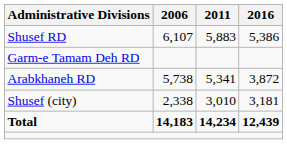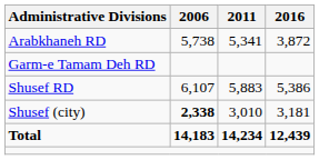 <table class="wikitable">
 <tr>
 <th>Administrative Divisions</th>
 <th>2006</th>
 <th>2011</th>
 <th>2016</th>
 </tr>
 <tr>
-<td><a href='#'>Shusef RD</a></td>
-<td style="text-align: right;">6,107</td>
-<td style="text-align: right;">5,883</td>
-<td style="text-align: right;">5,386</td>
+<td><a href='#'>Arabkhaneh RD</a></td>
+<td style="text-align: right;">5,738</td>
+<td style="text-align: right;">5,341</td>
+<td style="text-align: right;">3,872</td>
 </tr>
 <tr>
 <td><a href='#'>Garm-e Tamam Deh RD</a></td>
 <td style="text-align: right;"></td>
 <td style="text-align: right;"></td>
 <td style="text-align: right;"></td>
 </tr>
 <tr>
-<td><a href='#'>Arabkhaneh RD</a></td>
-<td style="text-align: right;">5,738</td>
-<td style="text-align: right;">5,341</td>
-<td style="text-align: right;">3,872</td>
+<td><a href='#'>Shusef RD</a></td>
+<td style="text-align: right;">6,107</td>
+<td style="text-align: right;">5,883</td>
+<td style="text-align: right;">5,386</td>
 </tr>
 <tr>
 <td><a href='#'>Shusef</a> (city)</td>
-<td style="text-align: right;">2,338</td>
+<td style="text-align: right;"><strong>2,338</strong></td>
 <td style="text-align: right;">3,010</td>
 <td style="text-align: right;">3,181</td>
 </tr>
 <tr>
 <td><strong>Total</strong></td>
 <td style="text-align: right;"><strong>14,183</strong></td>
 <td style="text-align: right;"><strong>14,234</strong></td>
 <td style="text-align: right;"><strong>12,439</strong></td>
 </tr>
 <tr>
 <td colspan=4></td>
 </tr>
 </table>
